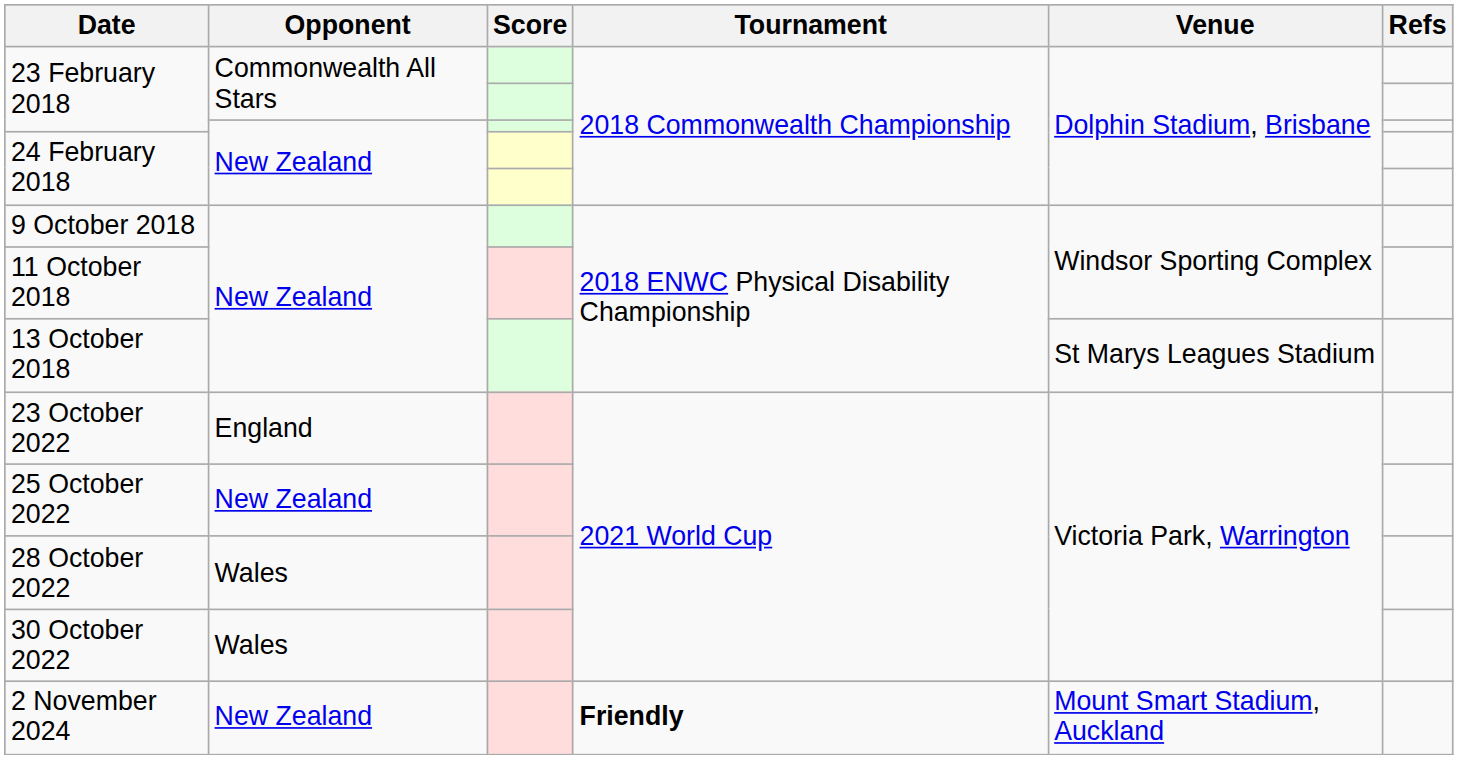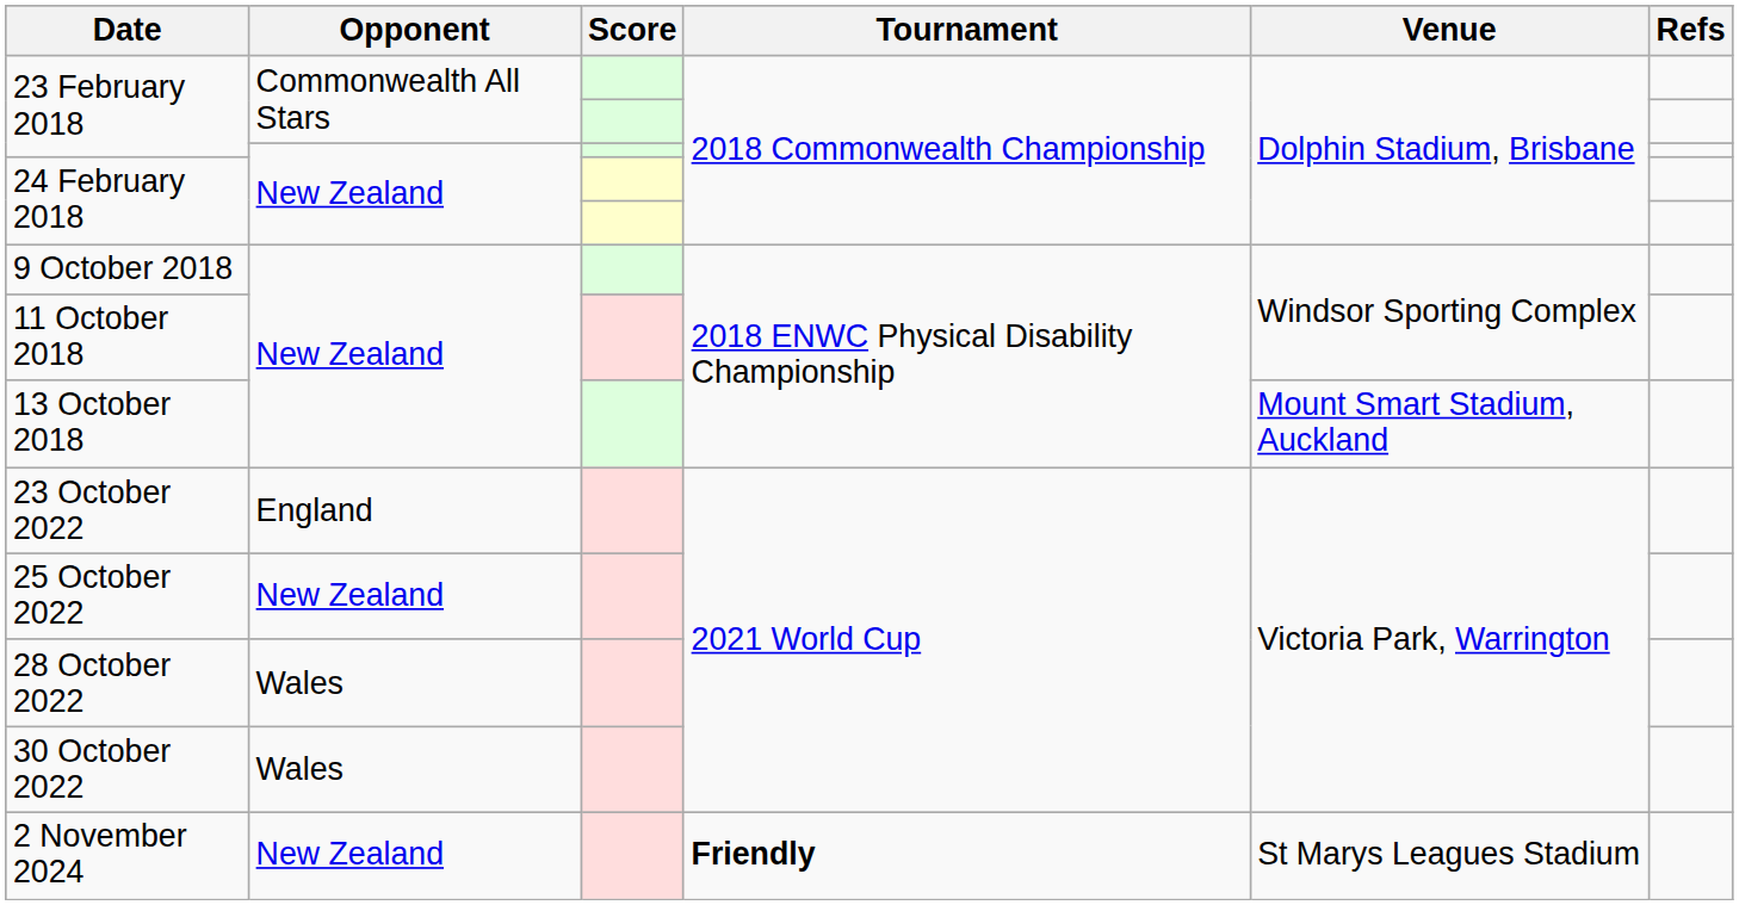 <table class="wikitable">
 <tr>
 <th>Date</th>
 <th>Opponent</th>
 <th>Score</th>
 <th>Tournament</th>
 <th>Venue</th>
 <th>Refs</th>
 </tr>
 <tr>
 <td rowspan=3>23 February 2018</td>
 <td rowspan=2>Commonwealth All Stars</td>
 <td bgcolor="#ddffdd"></td>
 <td rowspan=5><a href='#'>2018 Commonwealth Championship</a></td>
 <td rowspan=5><a href='#'>Dolphin Stadium</a>, <a href='#'>Brisbane</a></td>
 <td></td>
 </tr>
 <tr>
 <td bgcolor="#ddffdd"></td>
 <td></td>
 </tr>
 <tr>
 <td rowspan=3> <a href='#'>New Zealand</a></td>
 <td bgcolor="#ddffdd"></td>
 <td></td>
 </tr>
 <tr>
 <td rowspan=2>24 February 2018</td>
 <td bgcolor="#ffffcc"></td>
 <td></td>
 </tr>
 <tr>
 <td bgcolor="#ffffcc"></td>
 <td></td>
 </tr>
 <tr>
 <td>9 October 2018</td>
 <td rowspan=3> <a href='#'>New Zealand</a></td>
 <td bgcolor="#ddffdd"></td>
 <td rowspan=3><a href='#'>2018 ENWC</a> Physical Disability Championship</td>
 <td rowspan=2>Windsor Sporting Complex</td>
 <td></td>
 </tr>
 <tr>
 <td>11 October 2018</td>
 <td bgcolor="#ffdddd"></td>
 <td></td>
 </tr>
 <tr>
 <td>13 October 2018</td>
 <td bgcolor="#ddffdd"></td>
-<td>St Marys Leagues Stadium</td>
+<td><a href='#'>Mount Smart Stadium</a>, <a href='#'>Auckland</a></td>
 <td></td>
 </tr>
 <tr>
 <td>23 October 2022</td>
 <td> England</td>
 <td bgcolor="#ffdddd"></td>
 <td rowspan=4><a href='#'>2021 World Cup</a></td>
 <td rowspan=4>Victoria Park, <a href='#'>Warrington</a></td>
 <td></td>
 </tr>
 <tr>
 <td>25 October 2022</td>
 <td> <a href='#'>New Zealand</a></td>
 <td bgcolor="#ffdddd"></td>
 <td></td>
 </tr>
 <tr>
 <td>28 October 2022</td>
 <td> Wales</td>
 <td bgcolor="#ffdddd"></td>
 <td></td>
 </tr>
 <tr>
 <td>30 October 2022</td>
 <td> Wales</td>
 <td bgcolor="#ffdddd"></td>
 <td></td>
 </tr>
 <tr>
 <td>2 November 2024</td>
 <td> <a href='#'>New Zealand</a></td>
 <td bgcolor="#ffdddd"></td>
 <td><strong>Friendly</strong></td>
-<td><a href='#'>Mount Smart Stadium</a>, <a href='#'>Auckland</a></td>
+<td>St Marys Leagues Stadium</td>
 <td></td>
 </tr>
 </table>
